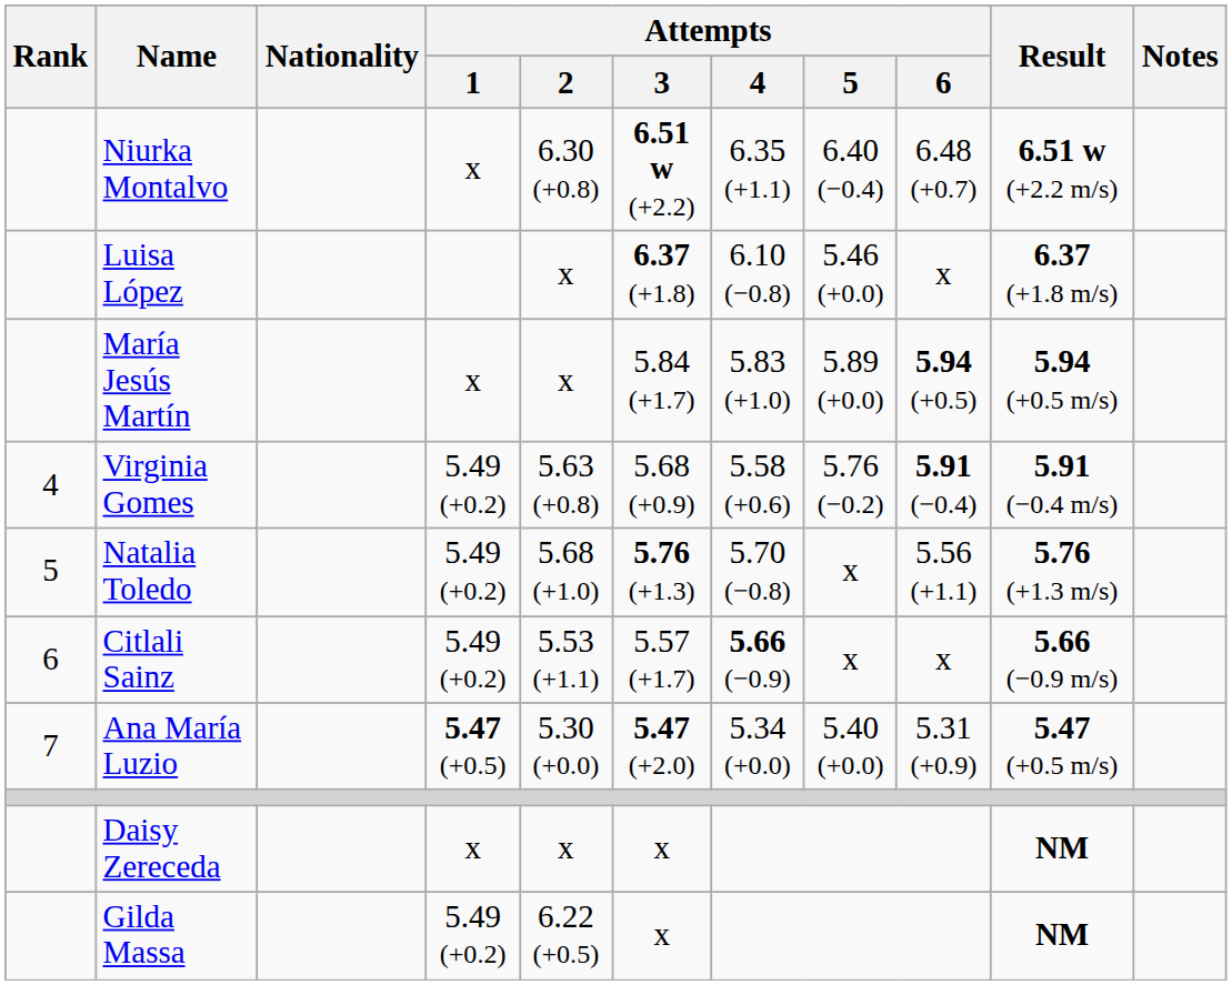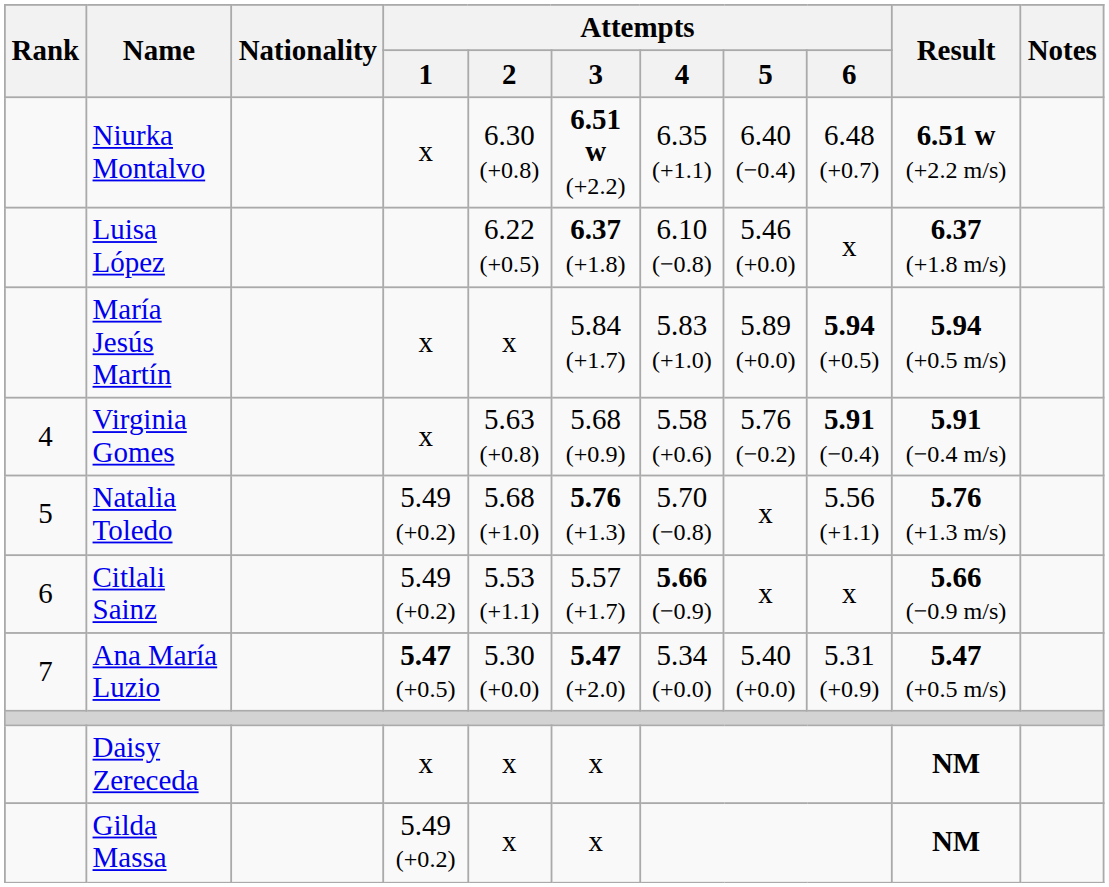 <table class="wikitable sortable" style="text-align:center">
 <tr>
 <th rowspan=2>Rank</th>
 <th rowspan=2>Name</th>
 <th rowspan=2>Nationality</th>
 <th colspan=6>Attempts</th>
 <th rowspan=2>Result</th>
 <th rowspan=2>Notes</th>
 </tr>
 <tr>
 <th>1</th>
 <th>2</th>
 <th>3</th>
 <th>4</th>
 <th>5</th>
 <th>6</th>
 </tr>
 <tr>
 <td align=center></td>
 <td align=left><a href='#'>Niurka Montalvo</a></td>
 <td align=left></td>
 <td>x</td>
 <td>6.30 <small>(+0.8)</small></td>
 <td><strong>6.51</strong> <strong>w</strong> <small>(+2.2)</small></td>
 <td>6.35 <small>(+1.1)</small></td>
 <td>6.40 <small>(−0.4)</small></td>
 <td>6.48 <small>(+0.7)</small></td>
 <td><strong>6.51</strong> <strong>w</strong> <small>(+2.2 m/s)</small></td>
 <td></td>
 </tr>
 <tr>
 <td align=center></td>
 <td align=left><a href='#'>Luisa López</a></td>
 <td align=left></td>
 <td></td>
-<td>x</td>
+<td>6.22 <small>(+0.5)</small></td>
 <td><strong>6.37</strong> <small>(+1.8)</small></td>
 <td>6.10 <small>(−0.8)</small></td>
 <td>5.46 <small>(+0.0)</small></td>
 <td>x</td>
 <td><strong>6.37</strong> <small>(+1.8 m/s)</small></td>
 <td></td>
 </tr>
 <tr>
 <td align=center></td>
 <td align=left><a href='#'>María Jesús Martín</a></td>
 <td align=left></td>
 <td>x</td>
 <td>x</td>
 <td>5.84 <small>(+1.7)</small></td>
 <td>5.83 <small>(+1.0)</small></td>
 <td>5.89 <small>(+0.0)</small></td>
 <td><strong>5.94</strong> <small>(+0.5)</small></td>
 <td><strong>5.94</strong> <small>(+0.5 m/s)</small></td>
 <td></td>
 </tr>
 <tr>
 <td align=center>4</td>
 <td align=left><a href='#'>Virginia Gomes</a></td>
 <td align=left></td>
-<td>5.49 <small>(+0.2)</small></td>
+<td>x</td>
 <td>5.63 <small>(+0.8)</small></td>
 <td>5.68 <small>(+0.9)</small></td>
 <td>5.58 <small>(+0.6)</small></td>
 <td>5.76 <small>(−0.2)</small></td>
 <td><strong>5.91</strong> <small>(−0.4)</small></td>
 <td><strong>5.91</strong> <small>(−0.4 m/s)</small></td>
 <td></td>
 </tr>
 <tr>
 <td align=center>5</td>
 <td align=left><a href='#'>Natalia Toledo</a></td>
 <td align=left></td>
 <td>5.49 <small>(+0.2)</small></td>
 <td>5.68 <small>(+1.0)</small></td>
 <td><strong>5.76</strong> <small>(+1.3)</small></td>
 <td>5.70 <small>(−0.8)</small></td>
 <td>x</td>
 <td>5.56 <small>(+1.1)</small></td>
 <td><strong>5.76</strong> <small>(+1.3 m/s)</small></td>
 <td></td>
 </tr>
 <tr>
 <td align=center>6</td>
 <td align=left><a href='#'>Citlali Sainz</a></td>
 <td align=left></td>
 <td>5.49 <small>(+0.2)</small></td>
 <td>5.53 <small>(+1.1)</small></td>
 <td>5.57 <small>(+1.7)</small></td>
 <td><strong>5.66</strong> <small>(−0.9)</small></td>
 <td>x</td>
 <td>x</td>
 <td><strong>5.66</strong> <small>(−0.9 m/s)</small></td>
 <td></td>
 </tr>
 <tr>
 <td align=center>7</td>
 <td align=left><a href='#'>Ana María Luzio</a></td>
 <td align=left></td>
 <td><strong>5.47</strong> <small>(+0.5)</small></td>
 <td>5.30 <small>(+0.0)</small></td>
 <td><strong>5.47</strong> <small>(+2.0)</small></td>
 <td>5.34 <small>(+0.0)</small></td>
 <td>5.40 <small>(+0.0)</small></td>
 <td>5.31 <small>(+0.9)</small></td>
 <td><strong>5.47</strong> <small>(+0.5 m/s)</small></td>
 <td></td>
 </tr>
 <tr>
 <td colspan=11 bgcolor=lightgray></td>
 </tr>
 <tr>
 <td align=center></td>
 <td align=left><a href='#'>Daisy Zereceda</a></td>
 <td align=left></td>
 <td>x</td>
 <td>x</td>
 <td>x</td>
 <td colspan=3></td>
 <td><strong>NM</strong></td>
 <td></td>
 </tr>
 <tr>
 <td align=center></td>
 <td align=left><a href='#'>Gilda Massa</a></td>
 <td align=left></td>
 <td>5.49 <small>(+0.2)</small></td>
-<td>6.22 <small>(+0.5)</small></td>
+<td>x</td>
 <td>x</td>
 <td colspan=3></td>
 <td><strong>NM</strong></td>
 <td></td>
 </tr>
 </table>
